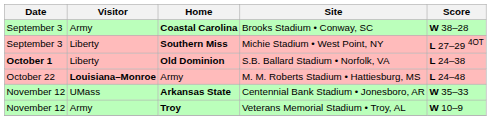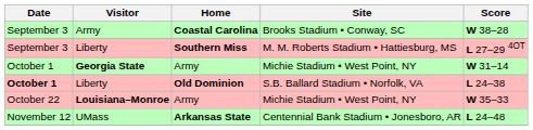 <table class="wikitable">
 <tr>
 <th>Date</th>
 <th>Visitor</th>
 <th>Home</th>
 <th>Site</th>
 <th>Score</th>
 </tr>
 <tr style="background:#bfb;">
 <td>September 3</td>
 <td>Army</td>
 <td><strong>Coastal Carolina</strong></td>
 <td>Brooks Stadium • Conway, SC</td>
 <td><strong>W</strong> 38–28</td>
 </tr>
 <tr style="background:#fbb;">
 <td>September 3</td>
 <td>Liberty</td>
 <td><strong>Southern Miss</strong></td>
+<td>M. M. Roberts Stadium • Hattiesburg, MS</td>
+<td><strong>L</strong> 27–29 <sup>4OT</sup></td>
+</tr>
+<tr style="background:#bfb;">
+<td>October 1</td>
+<td><strong>Georgia State</strong></td>
+<td>Army</td>
 <td>Michie Stadium • West Point, NY</td>
-<td><strong>L</strong> 27–29 <sup>4OT</sup></td>
+<td><strong>W</strong> 31–14</td>
 </tr>
 <tr style="background:#fbb;">
 <td><strong>October 1</strong></td>
 <td>Liberty</td>
 <td><strong>Old Dominion</strong></td>
 <td>S.B. Ballard Stadium • Norfolk, VA</td>
 <td><strong>L</strong> 24–38</td>
 </tr>
 <tr style="background:#fbb;">
 <td>October 22</td>
 <td><strong>Louisiana–Monroe</strong></td>
 <td>Army</td>
-<td>M. M. Roberts Stadium • Hattiesburg, MS</td>
-<td><strong>L</strong> 24–48</td>
+<td>Michie Stadium • West Point, NY</td>
+<td><strong>W</strong> 35–33</td>
 </tr>
 <tr style="background:#bfb;">
 <td>November 12</td>
 <td>UMass</td>
 <td><strong>Arkansas State</strong></td>
 <td>Centennial Bank Stadium • Jonesboro, AR</td>
-<td><strong>W</strong> 35–33</td>
-</tr>
-<tr style="background:#bfb;">
-<td>November 12</td>
-<td>Army</td>
-<td><strong>Troy</strong></td>
-<td>Veterans Memorial Stadium • Troy, AL</td>
-<td><strong>W</strong> 10–9</td>
+<td><strong>L</strong> 24–48</td>
 </tr>
 <tr>
 </tr>
 </table>
